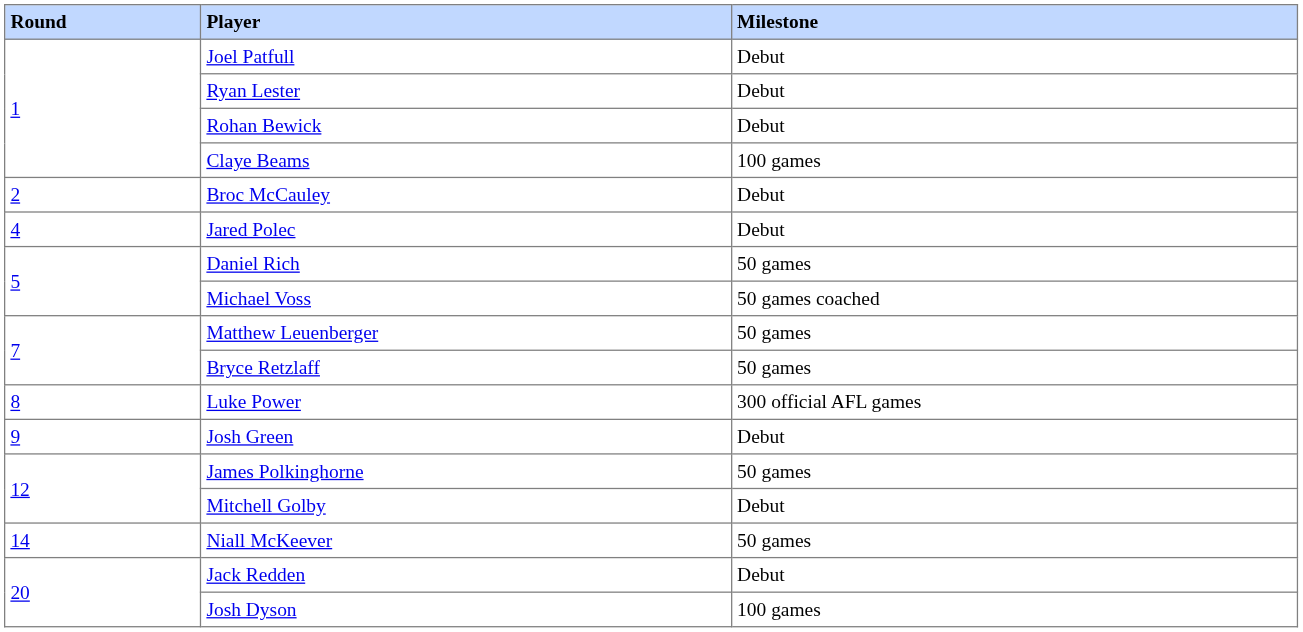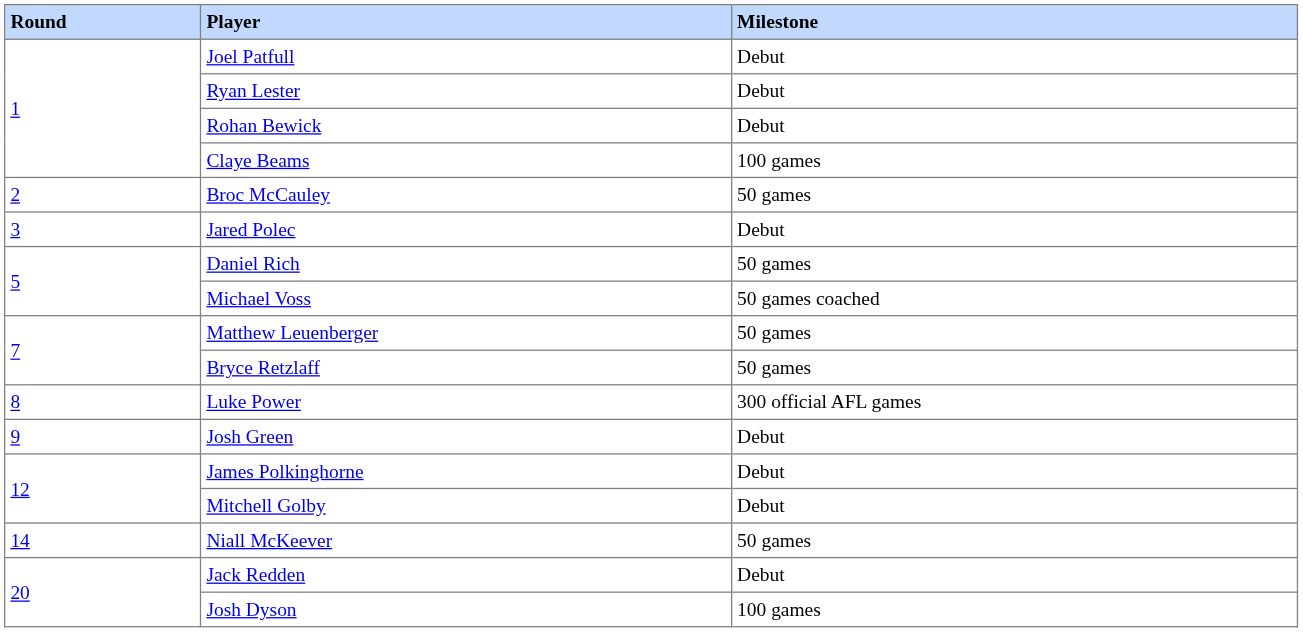 <table border="1" cellpadding="4" cellspacing="0"  style="text-align:left; font-size:95%; border-collapse:collapse; width:80%;">
 <tr style="background:#C1D8FF;">
 <th>Round</th>
 <th>Player</th>
 <th>Milestone</th>
 </tr>
 <tr>
 <td rowspan="4"><a href='#'>1</a></td>
 <td><a href='#'>Joel Patfull</a></td>
 <td>Debut</td>
 </tr>
 <tr>
 <td><a href='#'>Ryan Lester</a></td>
 <td>Debut</td>
 </tr>
 <tr>
 <td><a href='#'>Rohan Bewick</a></td>
 <td>Debut</td>
 </tr>
 <tr>
 <td><a href='#'>Claye Beams</a></td>
 <td>100 games</td>
 </tr>
 <tr>
 <td><a href='#'>2</a></td>
 <td><a href='#'>Broc McCauley</a></td>
-<td>Debut</td>
+<td>50 games</td>
 </tr>
 <tr>
-<td><a href='#'>4</a></td>
+<td><a href='#'>3</a></td>
 <td><a href='#'>Jared Polec</a></td>
 <td>Debut</td>
 </tr>
 <tr>
 <td rowspan="2"><a href='#'>5</a></td>
 <td><a href='#'>Daniel Rich</a></td>
 <td>50 games</td>
 </tr>
 <tr>
 <td><a href='#'>Michael Voss</a></td>
 <td>50 games coached</td>
 </tr>
 <tr>
 <td rowspan="2"><a href='#'>7</a></td>
 <td><a href='#'>Matthew Leuenberger</a></td>
 <td>50 games</td>
 </tr>
 <tr>
 <td><a href='#'>Bryce Retzlaff</a></td>
 <td>50 games</td>
 </tr>
 <tr>
 <td><a href='#'>8</a></td>
 <td><a href='#'>Luke Power</a></td>
 <td>300 official AFL games</td>
 </tr>
 <tr>
 <td><a href='#'>9</a></td>
 <td><a href='#'>Josh Green</a></td>
 <td>Debut</td>
 </tr>
 <tr>
 <td rowspan="2"><a href='#'>12</a></td>
 <td><a href='#'>James Polkinghorne</a></td>
-<td>50 games</td>
+<td>Debut</td>
 </tr>
 <tr>
 <td><a href='#'>Mitchell Golby</a></td>
 <td>Debut</td>
 </tr>
 <tr>
 <td><a href='#'>14</a></td>
 <td><a href='#'>Niall McKeever</a></td>
 <td>50 games</td>
 </tr>
 <tr>
 <td rowspan="2"><a href='#'>20</a></td>
 <td><a href='#'>Jack Redden</a></td>
 <td>Debut</td>
 </tr>
 <tr>
 <td><a href='#'>Josh Dyson</a></td>
 <td>100 games</td>
 </tr>
 </table>
